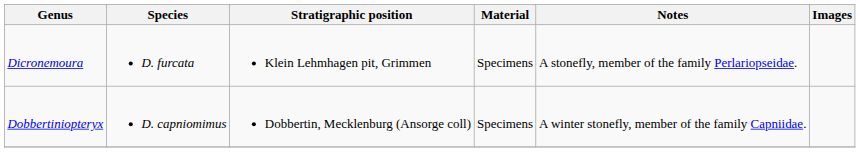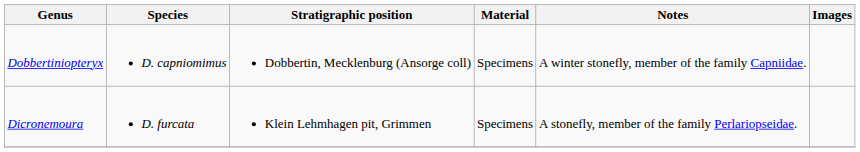 <table class = "wikitable">
 <tr>
 <th>Genus</th>
 <th>Species</th>
 <th>Stratigraphic position</th>
 <th>Material</th>
 <th>Notes</th>
 <th>Images</th>
 </tr>
 <tr>
+<td><br><em><a href='#'>Dobbertiniopteryx</a></em></td>
+<td><br><ul><li><em>D. capniomimus</em></li></ul></td>
+<td><br><ul><li>Dobbertin, Mecklenburg (Ansorge coll)</li></ul></td>
+<td><br>Specimens</td>
+<td><br>A winter stonefly, member of the family <a href='#'>Capniidae</a>.</td>
+<td><br></td>
+</tr>
+<tr>
 <td><br><em><a href='#'>Dicronemoura</a></em></td>
 <td><br><ul><li><em>D. furcata</em></li></ul></td>
 <td><br><ul><li>Klein Lehmhagen pit, Grimmen</li></ul></td>
 <td><br>Specimens</td>
 <td><br>A stonefly, member of the family <a href='#'>Perlariopseidae</a>.</td>
 <td></td>
 </tr>
 <tr>
-<td><br><em><a href='#'>Dobbertiniopteryx</a></em></td>
-<td><br><ul><li><em>D. capniomimus</em></li></ul></td>
-<td><br><ul><li>Dobbertin, Mecklenburg (Ansorge coll)</li></ul></td>
-<td><br>Specimens</td>
-<td><br>A winter stonefly, member of the family <a href='#'>Capniidae</a>.</td>
-<td><br></td>
-</tr>
-<tr>
 </tr>
 </table>
